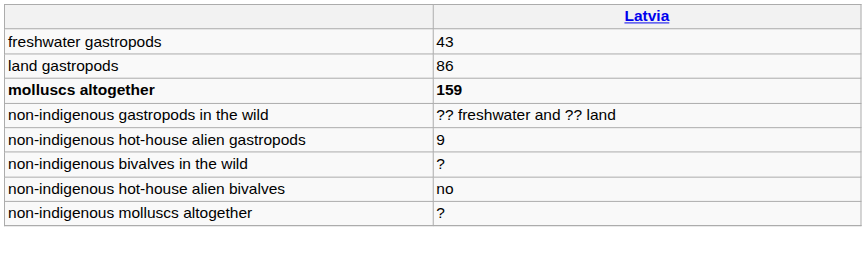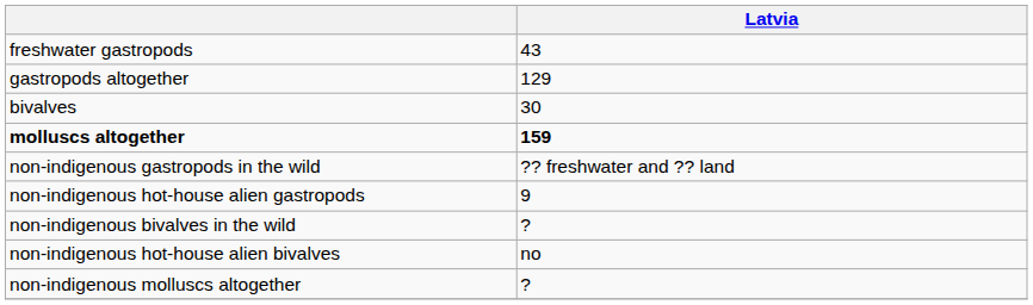 <table width=100% class="wikitable">
 <tr>
 <th width=25%></th>
 <th width=25%><a href='#'>Latvia</a></th>
 </tr>
 <tr>
 <td>freshwater gastropods</td>
 <td>43</td>
 </tr>
 <tr>
-<td>land gastropods</td>
-<td>86</td>
+<td>gastropods altogether</td>
+<td>129</td>
+</tr>
+<tr>
+<td>bivalves</td>
+<td>30</td>
 </tr>
 <tr>
 <td><strong>molluscs altogether</strong></td>
 <td><strong>159</strong></td>
 </tr>
 <tr>
 <td>non-indigenous gastropods in the wild</td>
 <td>?? freshwater and ?? land</td>
 </tr>
 <tr>
 <td>non-indigenous hot-house alien gastropods</td>
 <td>9</td>
 </tr>
 <tr>
 <td>non-indigenous bivalves in the wild</td>
 <td>?</td>
 </tr>
 <tr>
 <td>non-indigenous hot-house alien bivalves</td>
 <td>no</td>
 </tr>
 <tr>
 <td>non-indigenous molluscs altogether</td>
 <td>?</td>
 </tr>
 <tr>
 </tr>
 </table>
